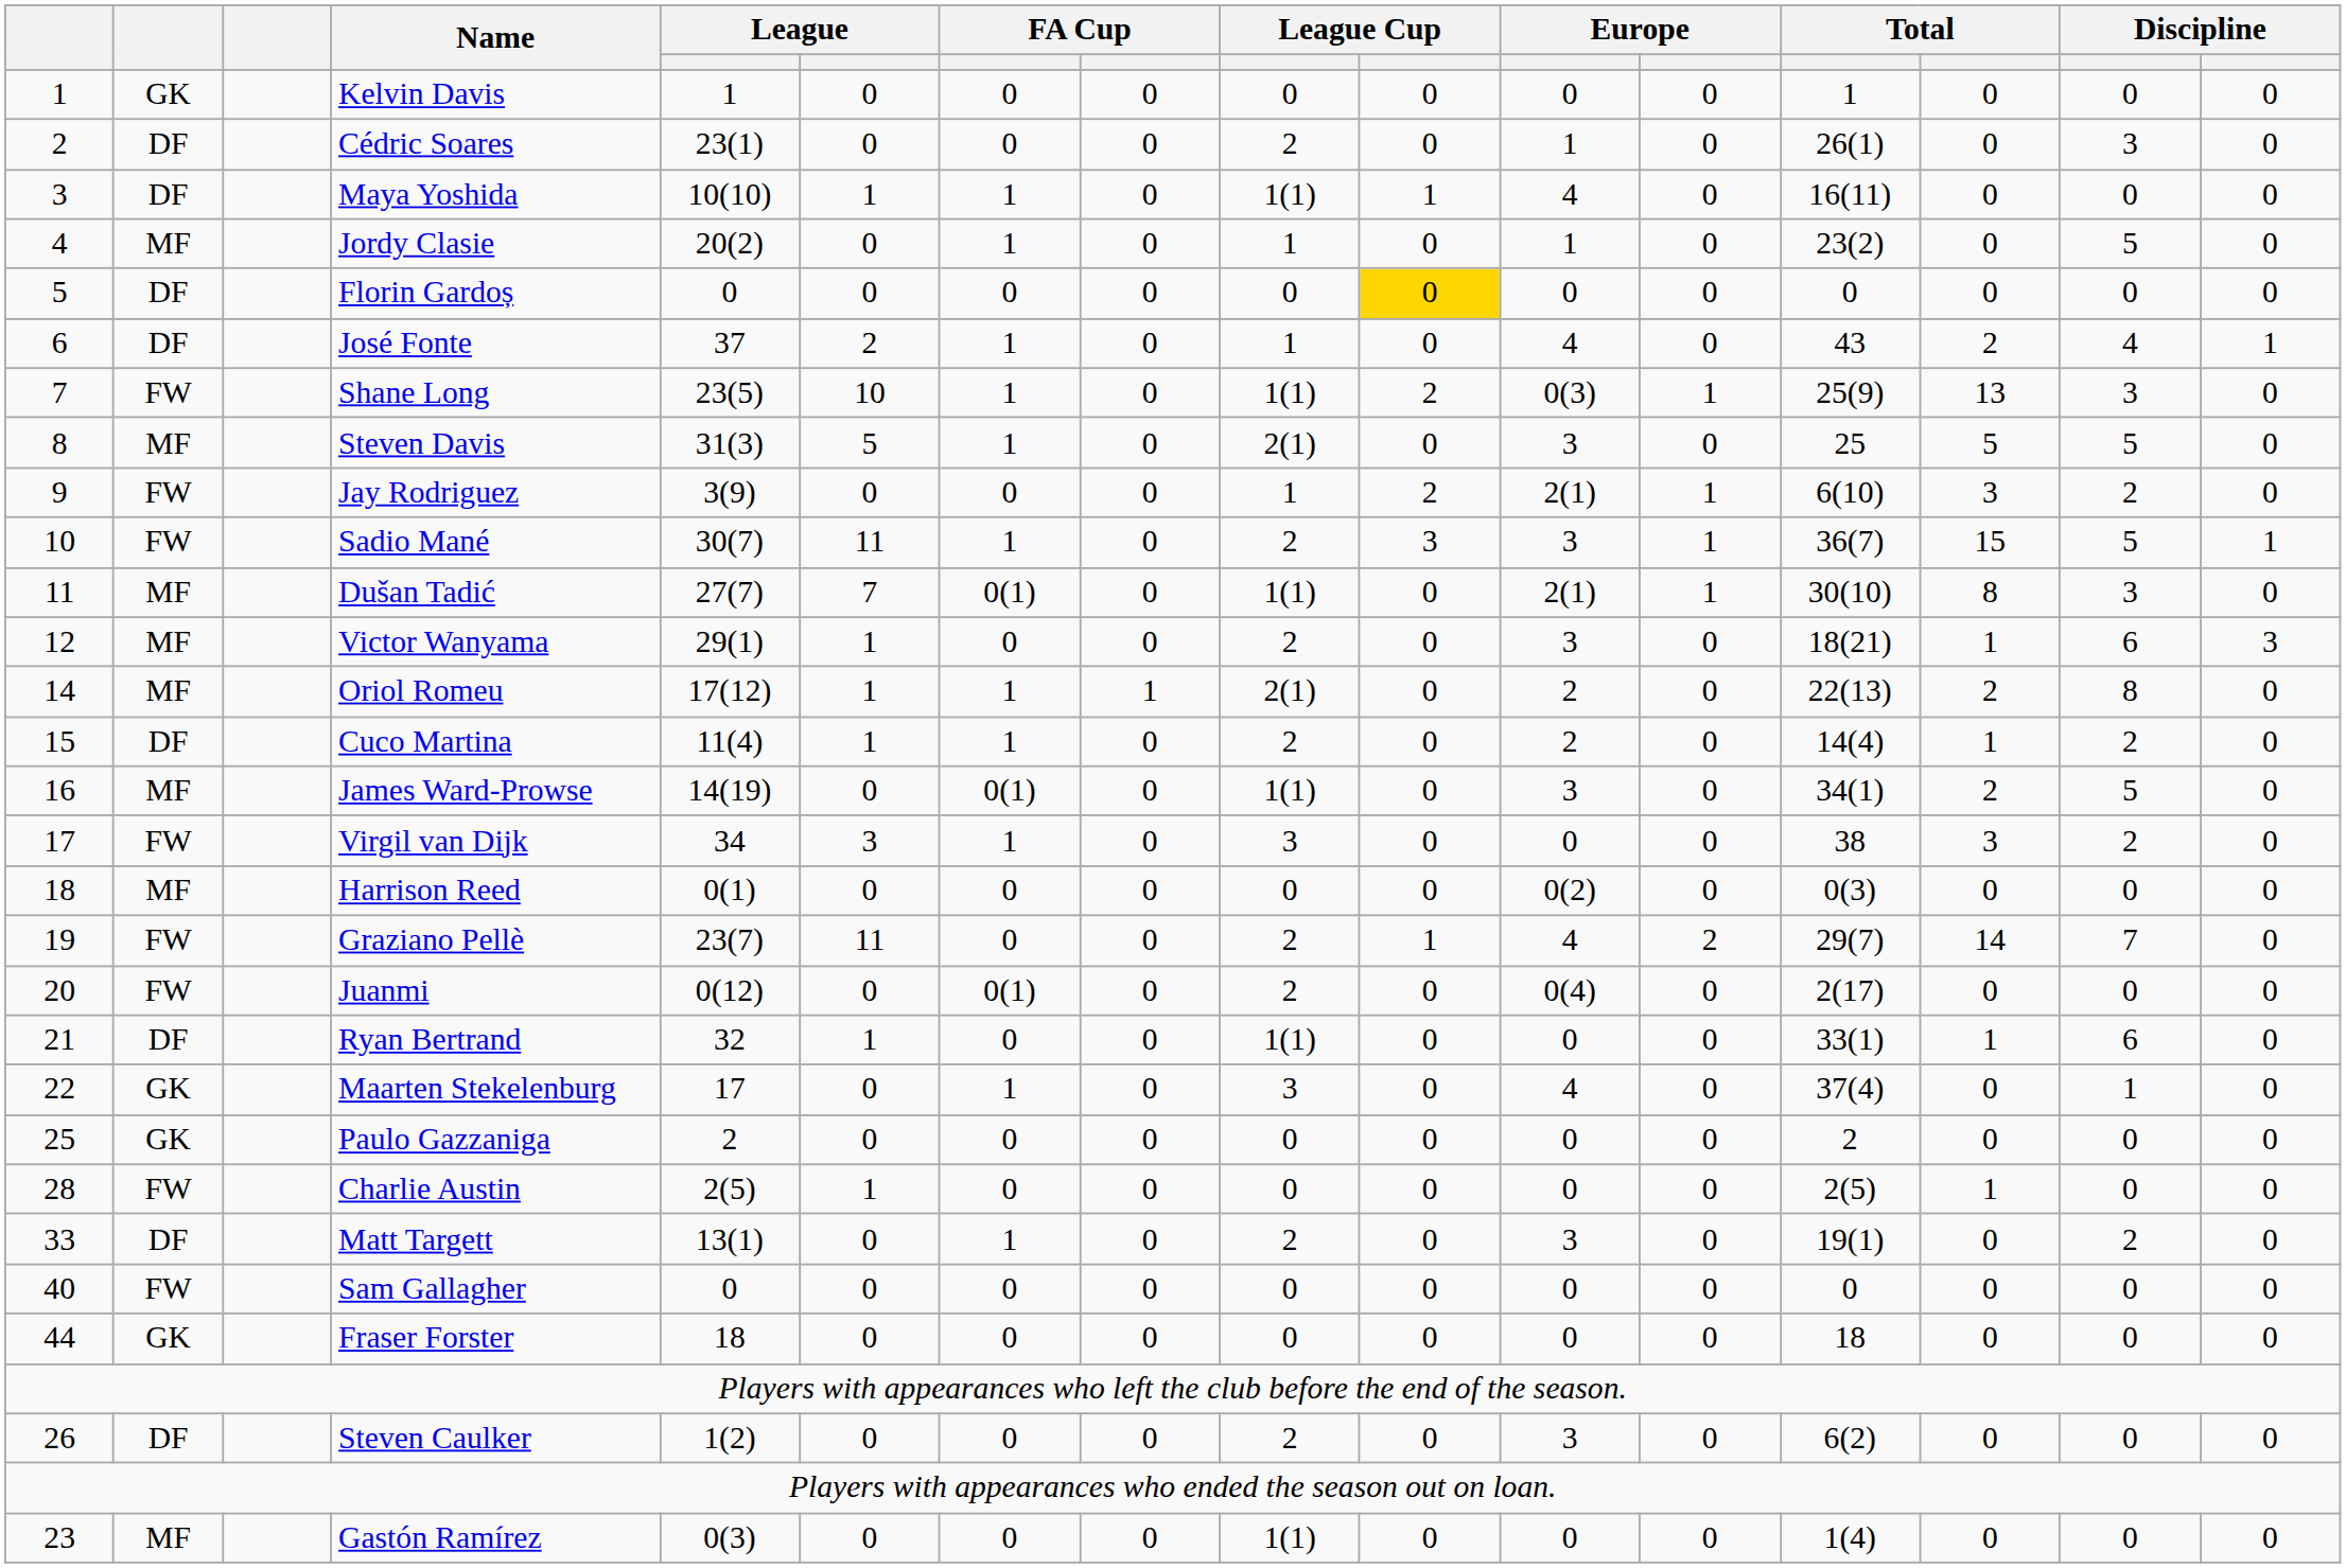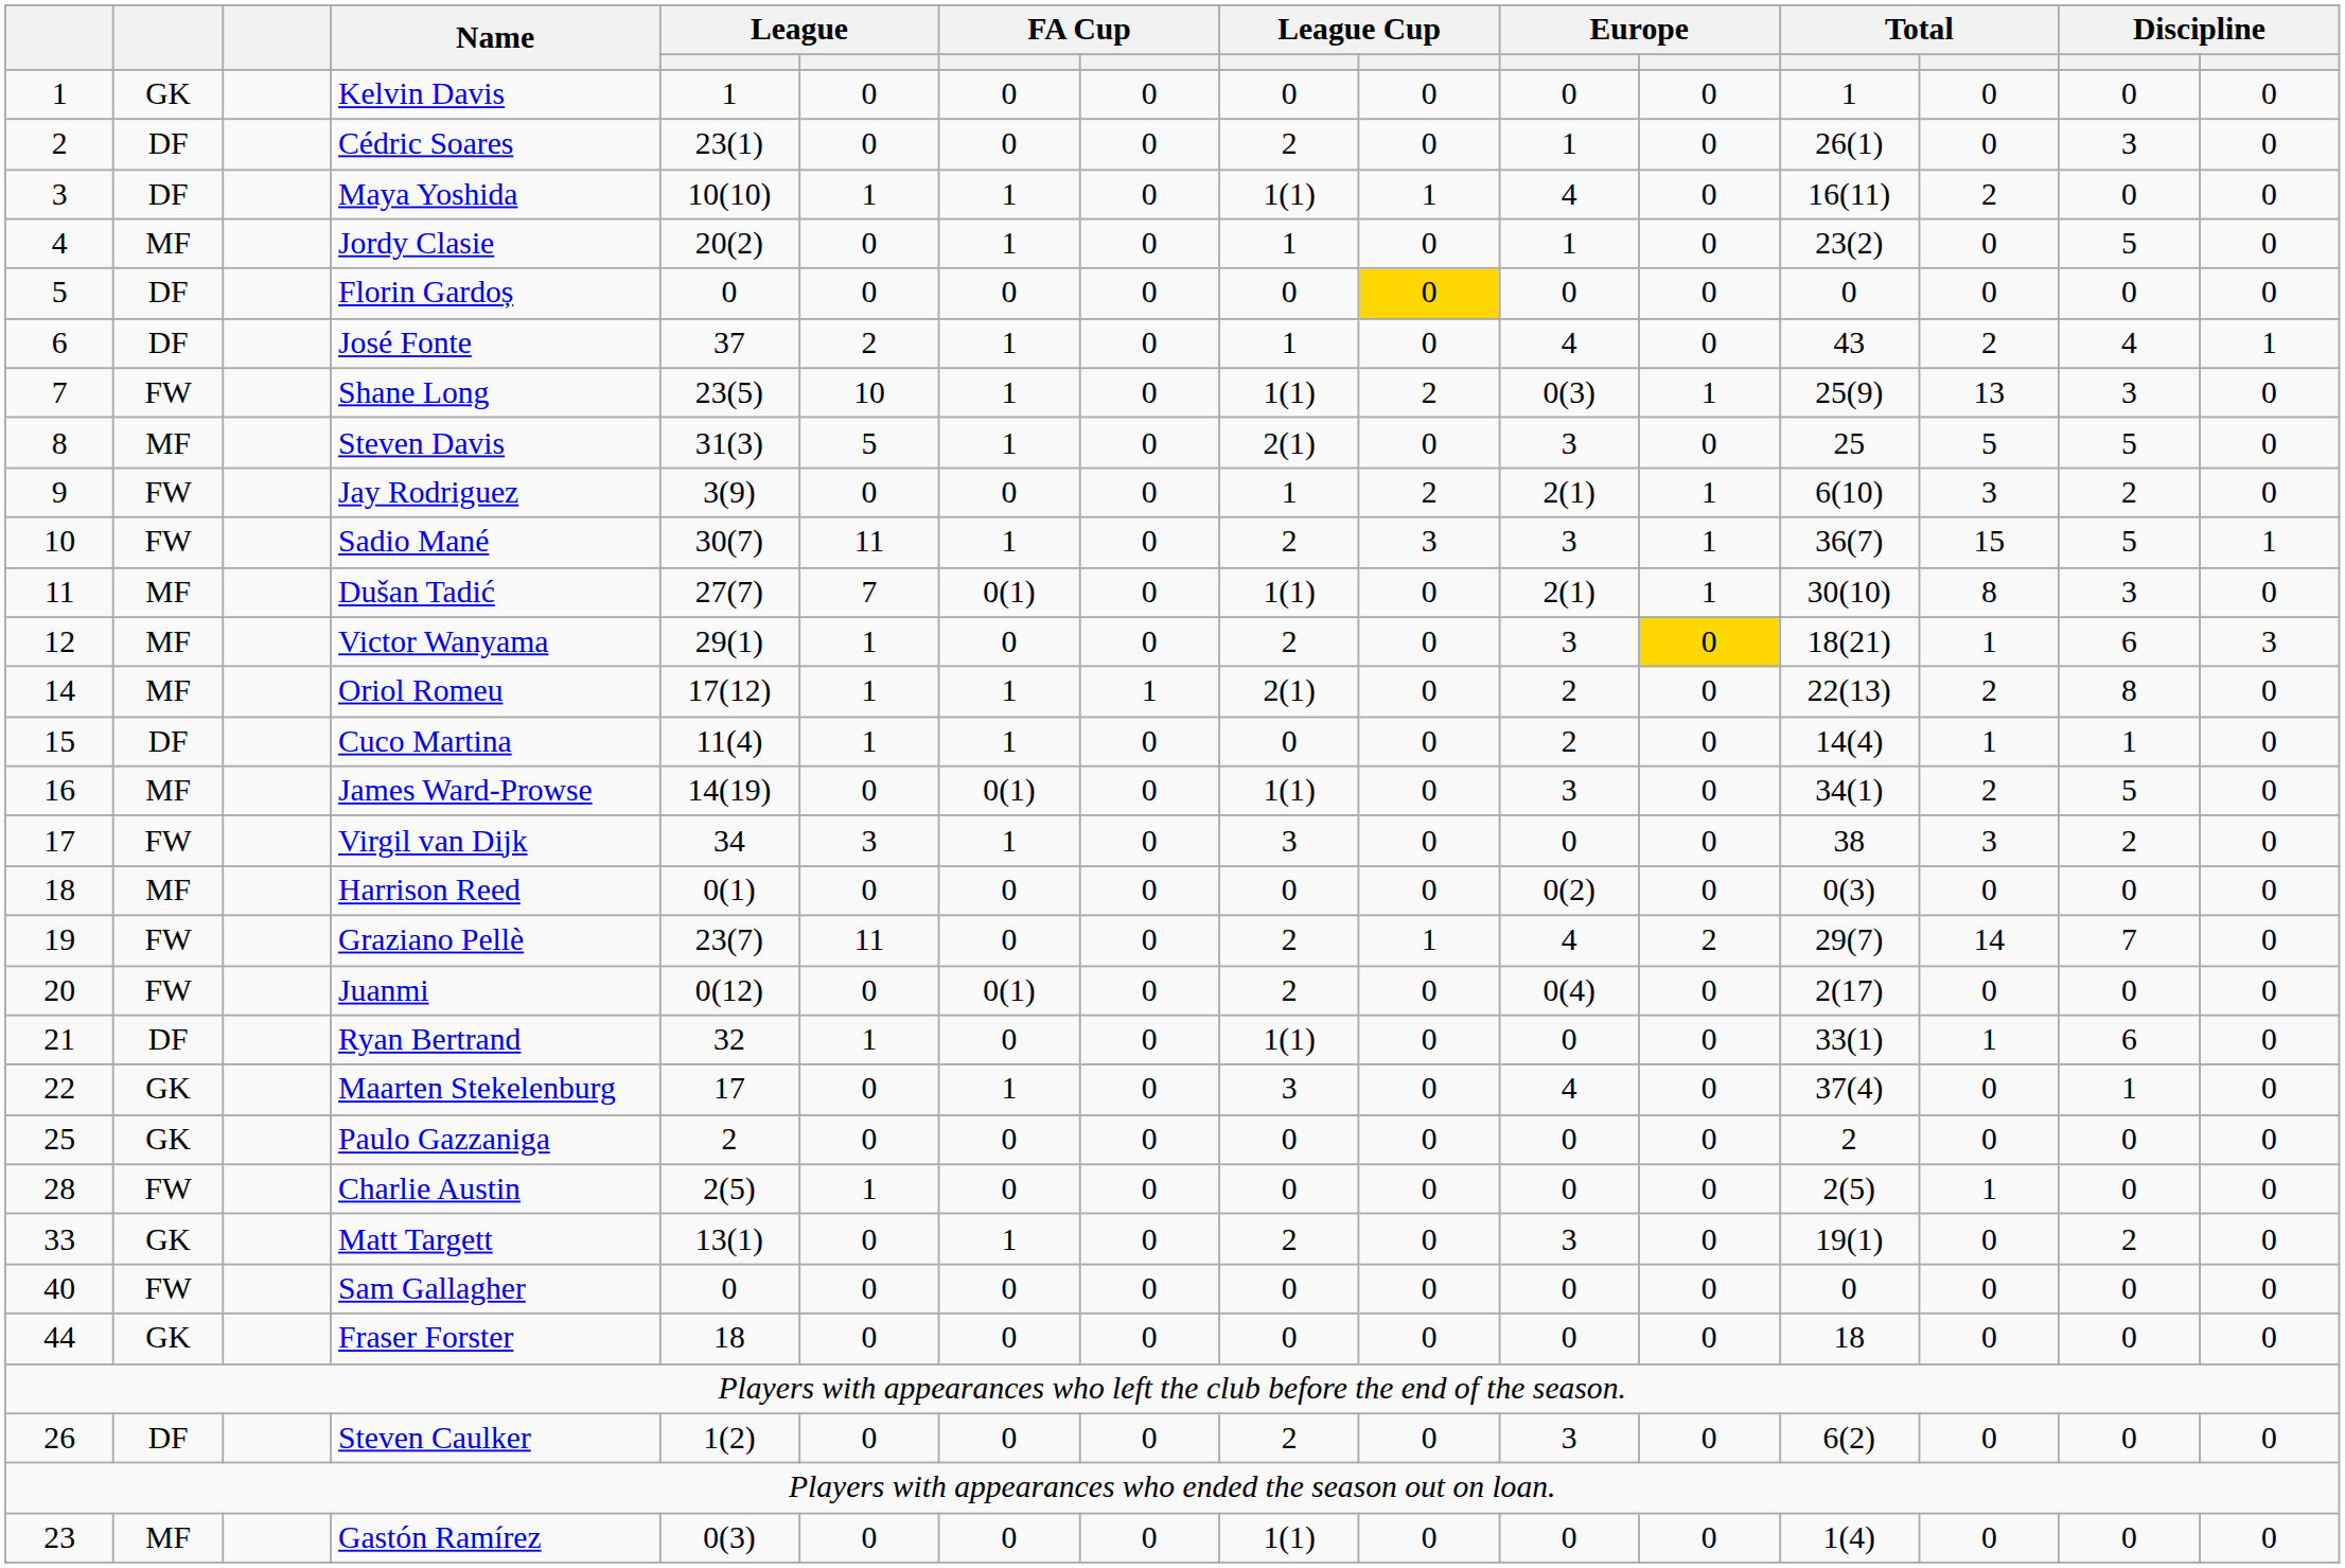 <table class="wikitable sortable" style="text-align:center;">
 <tr>
 <th scope="col" rowspan="2" style="width:3em;"></th>
 <th scope="col" rowspan="2" style="width:3em;"></th>
 <th scope="col" rowspan="2" style="width:3em;"></th>
 <th scope="col" rowspan="2" style="width:10em;">Name</th>
 <th scope="col" colspan="2">League</th>
 <th scope="col" colspan="2">FA Cup</th>
 <th scope="col" colspan="2">League Cup</th>
 <th scope="col" colspan="2">Europe</th>
 <th scope="col" colspan="2">Total</th>
 <th scope="col" colspan="2">Discipline</th>
 </tr>
 <tr>
 <th scope="col" style="width:4em;"></th>
 <th scope="col" style="width:4em;"></th>
 <th scope="col" style="width:4em;"></th>
 <th scope="col" style="width:4em;"></th>
 <th scope="col" style="width:4em;"></th>
 <th scope="col" style="width:4em;"></th>
 <th scope="col" style="width:4em;"></th>
 <th scope="col" style="width:4em;"></th>
 <th scope="col" style="width:4em;"></th>
 <th scope="col" style="width:4em;"></th>
 <th scope="col" style="width:4em;"></th>
 <th scope="col" style="width:4em;"></th>
 </tr>
 <tr>
 <td>1</td>
 <td>GK</td>
 <td></td>
 <td align="left"><a href='#'>Kelvin Davis</a></td>
 <td>1</td>
 <td>0</td>
 <td>0</td>
 <td>0</td>
 <td>0</td>
 <td>0</td>
 <td>0</td>
 <td>0</td>
 <td>1</td>
 <td>0</td>
 <td>0</td>
 <td>0</td>
 </tr>
 <tr>
 <td>2</td>
 <td>DF</td>
 <td></td>
 <td align="left"><a href='#'>Cédric Soares</a></td>
 <td>23(1)</td>
 <td>0</td>
 <td>0</td>
 <td>0</td>
 <td>2</td>
 <td>0</td>
 <td>1</td>
 <td>0</td>
 <td>26(1)</td>
 <td>0</td>
 <td>3</td>
 <td>0</td>
 </tr>
 <tr>
 <td>3</td>
 <td>DF</td>
 <td></td>
 <td align="left"><a href='#'>Maya Yoshida</a></td>
 <td>10(10)</td>
 <td>1</td>
 <td>1</td>
 <td>0</td>
 <td>1(1)</td>
 <td>1</td>
 <td>4</td>
 <td>0</td>
 <td>16(11)</td>
-<td>0</td>
+<td>2</td>
 <td>0</td>
 <td>0</td>
 </tr>
 <tr>
 <td>4</td>
 <td>MF</td>
 <td></td>
 <td align="left"><a href='#'>Jordy Clasie</a></td>
 <td>20(2)</td>
 <td>0</td>
 <td>1</td>
 <td>0</td>
 <td>1</td>
 <td>0</td>
 <td>1</td>
 <td>0</td>
 <td>23(2)</td>
 <td>0</td>
 <td>5</td>
 <td>0</td>
 </tr>
 <tr>
 <td>5</td>
 <td>DF</td>
 <td></td>
 <td align="left"><a href='#'>Florin Gardoș</a></td>
 <td>0</td>
 <td>0</td>
 <td>0</td>
 <td>0</td>
 <td>0</td>
 <td style="background: gold;">0</td>
 <td>0</td>
 <td>0</td>
 <td>0</td>
 <td>0</td>
 <td>0</td>
 <td>0</td>
 </tr>
 <tr>
 <td>6</td>
 <td>DF</td>
 <td></td>
 <td align="left"><a href='#'>José Fonte</a></td>
 <td>37</td>
 <td>2</td>
 <td>1</td>
 <td>0</td>
 <td>1</td>
 <td>0</td>
 <td>4</td>
 <td>0</td>
 <td>43</td>
 <td>2</td>
 <td>4</td>
 <td>1</td>
 </tr>
 <tr>
 <td>7</td>
 <td>FW</td>
 <td></td>
 <td align="left"><a href='#'>Shane Long</a></td>
 <td>23(5)</td>
 <td>10</td>
 <td>1</td>
 <td>0</td>
 <td>1(1)</td>
 <td>2</td>
 <td>0(3)</td>
 <td>1</td>
 <td>25(9)</td>
 <td>13</td>
 <td>3</td>
 <td>0</td>
 </tr>
 <tr>
 <td>8</td>
 <td>MF</td>
 <td></td>
 <td align="left"><a href='#'>Steven Davis</a></td>
 <td>31(3)</td>
 <td>5</td>
 <td>1</td>
 <td>0</td>
 <td>2(1)</td>
 <td>0</td>
 <td>3</td>
 <td>0</td>
 <td>25</td>
 <td>5</td>
 <td>5</td>
 <td>0</td>
 </tr>
 <tr>
 <td>9</td>
 <td>FW</td>
 <td></td>
 <td align="left"><a href='#'>Jay Rodriguez</a></td>
 <td>3(9)</td>
 <td>0</td>
 <td>0</td>
 <td>0</td>
 <td>1</td>
 <td>2</td>
 <td>2(1)</td>
 <td>1</td>
 <td>6(10)</td>
 <td>3</td>
 <td>2</td>
 <td>0</td>
 </tr>
 <tr>
 <td>10</td>
 <td>FW</td>
 <td></td>
 <td align="left"><a href='#'>Sadio Mané</a></td>
 <td>30(7)</td>
 <td>11</td>
 <td>1</td>
 <td>0</td>
 <td>2</td>
 <td>3</td>
 <td>3</td>
 <td>1</td>
 <td>36(7)</td>
 <td>15</td>
 <td>5</td>
 <td>1</td>
 </tr>
 <tr>
 <td>11</td>
 <td>MF</td>
 <td></td>
 <td align="left"><a href='#'>Dušan Tadić</a></td>
 <td>27(7)</td>
 <td>7</td>
 <td>0(1)</td>
 <td>0</td>
 <td>1(1)</td>
 <td>0</td>
 <td>2(1)</td>
 <td>1</td>
 <td>30(10)</td>
 <td>8</td>
 <td>3</td>
 <td>0</td>
 </tr>
 <tr>
 <td>12</td>
 <td>MF</td>
 <td></td>
 <td align="left"><a href='#'>Victor Wanyama</a></td>
 <td>29(1)</td>
 <td>1</td>
 <td>0</td>
 <td>0</td>
 <td>2</td>
 <td>0</td>
 <td>3</td>
-<td>0</td>
+<td style="background: gold;">0</td>
 <td>18(21)</td>
 <td>1</td>
 <td>6</td>
 <td>3</td>
 </tr>
 <tr>
 <td>14</td>
 <td>MF</td>
 <td></td>
 <td align="left"><a href='#'>Oriol Romeu</a></td>
 <td>17(12)</td>
 <td>1</td>
 <td>1</td>
 <td>1</td>
 <td>2(1)</td>
 <td>0</td>
 <td>2</td>
 <td>0</td>
 <td>22(13)</td>
 <td>2</td>
 <td>8</td>
 <td>0</td>
 </tr>
 <tr>
 <td>15</td>
 <td>DF</td>
 <td></td>
 <td align="left"><a href='#'>Cuco Martina</a></td>
 <td>11(4)</td>
 <td>1</td>
 <td>1</td>
 <td>0</td>
-<td>2</td>
+<td>0</td>
 <td>0</td>
 <td>2</td>
 <td>0</td>
 <td>14(4)</td>
 <td>1</td>
-<td>2</td>
+<td>1</td>
 <td>0</td>
 </tr>
 <tr>
 <td>16</td>
 <td>MF</td>
 <td></td>
 <td align="left"><a href='#'>James Ward-Prowse</a></td>
 <td>14(19)</td>
 <td>0</td>
 <td>0(1)</td>
 <td>0</td>
 <td>1(1)</td>
 <td>0</td>
 <td>3</td>
 <td>0</td>
 <td>34(1)</td>
 <td>2</td>
 <td>5</td>
 <td>0</td>
 </tr>
 <tr>
 <td>17</td>
 <td>FW</td>
 <td></td>
 <td align="left"><a href='#'>Virgil van Dijk</a></td>
 <td>34</td>
 <td>3</td>
 <td>1</td>
 <td>0</td>
 <td>3</td>
 <td>0</td>
 <td>0</td>
 <td>0</td>
 <td>38</td>
 <td>3</td>
 <td>2</td>
 <td>0</td>
 </tr>
 <tr>
 <td>18</td>
 <td>MF</td>
 <td></td>
 <td align="left"><a href='#'>Harrison Reed</a></td>
 <td>0(1)</td>
 <td>0</td>
 <td>0</td>
 <td>0</td>
 <td>0</td>
 <td>0</td>
 <td>0(2)</td>
 <td>0</td>
 <td>0(3)</td>
 <td>0</td>
 <td>0</td>
 <td>0</td>
 </tr>
 <tr>
 <td>19</td>
 <td>FW</td>
 <td></td>
 <td align="left"><a href='#'>Graziano Pellè</a></td>
 <td>23(7)</td>
 <td>11</td>
 <td>0</td>
 <td>0</td>
 <td>2</td>
 <td>1</td>
 <td>4</td>
 <td>2</td>
 <td>29(7)</td>
 <td>14</td>
 <td>7</td>
 <td>0</td>
 </tr>
 <tr>
 <td>20</td>
 <td>FW</td>
 <td></td>
 <td align="left"><a href='#'>Juanmi</a></td>
 <td>0(12)</td>
 <td>0</td>
 <td>0(1)</td>
 <td>0</td>
 <td>2</td>
 <td>0</td>
 <td>0(4)</td>
 <td>0</td>
 <td>2(17)</td>
 <td>0</td>
 <td>0</td>
 <td>0</td>
 </tr>
 <tr>
 <td>21</td>
 <td>DF</td>
 <td></td>
 <td align="left"><a href='#'>Ryan Bertrand</a></td>
 <td>32</td>
 <td>1</td>
 <td>0</td>
 <td>0</td>
 <td>1(1)</td>
 <td>0</td>
 <td>0</td>
 <td>0</td>
 <td>33(1)</td>
 <td>1</td>
 <td>6</td>
 <td>0</td>
 </tr>
 <tr>
 <td>22</td>
 <td>GK</td>
 <td></td>
 <td align="left"><a href='#'>Maarten Stekelenburg</a></td>
 <td>17</td>
 <td>0</td>
 <td>1</td>
 <td>0</td>
 <td>3</td>
 <td>0</td>
 <td>4</td>
 <td>0</td>
 <td>37(4)</td>
 <td>0</td>
 <td>1</td>
 <td>0</td>
 </tr>
 <tr>
 <td>25</td>
 <td>GK</td>
 <td></td>
 <td align="left"><a href='#'>Paulo Gazzaniga</a></td>
 <td>2</td>
 <td>0</td>
 <td>0</td>
 <td>0</td>
 <td>0</td>
 <td>0</td>
 <td>0</td>
 <td>0</td>
 <td>2</td>
 <td>0</td>
 <td>0</td>
 <td>0</td>
 </tr>
 <tr>
 <td>28</td>
 <td>FW</td>
 <td></td>
 <td align="left"><a href='#'>Charlie Austin</a></td>
 <td>2(5)</td>
 <td>1</td>
 <td>0</td>
 <td>0</td>
 <td>0</td>
 <td>0</td>
 <td>0</td>
 <td>0</td>
 <td>2(5)</td>
 <td>1</td>
 <td>0</td>
 <td>0</td>
 </tr>
 <tr>
 <td>33</td>
-<td>DF</td>
+<td>GK</td>
 <td></td>
 <td align="left"><a href='#'>Matt Targett</a></td>
 <td>13(1)</td>
 <td>0</td>
 <td>1</td>
 <td>0</td>
 <td>2</td>
 <td>0</td>
 <td>3</td>
 <td>0</td>
 <td>19(1)</td>
 <td>0</td>
 <td>2</td>
 <td>0</td>
 </tr>
 <tr>
 <td>40</td>
 <td>FW</td>
 <td></td>
 <td align="left"><a href='#'>Sam Gallagher</a></td>
 <td>0</td>
 <td>0</td>
 <td>0</td>
 <td>0</td>
 <td>0</td>
 <td>0</td>
 <td>0</td>
 <td>0</td>
 <td>0</td>
 <td>0</td>
 <td>0</td>
 <td>0</td>
 </tr>
 <tr>
 <td>44</td>
 <td>GK</td>
 <td></td>
 <td align="left"><a href='#'>Fraser Forster</a></td>
 <td>18</td>
 <td>0</td>
 <td>0</td>
 <td>0</td>
 <td>0</td>
 <td>0</td>
 <td>0</td>
 <td>0</td>
 <td>18</td>
 <td>0</td>
 <td>0</td>
 <td>0</td>
 </tr>
 <tr>
 <td colspan="16"><em>Players with appearances who left the club before the end of the season.</em></td>
 </tr>
 <tr>
 <td>26</td>
 <td>DF</td>
 <td></td>
 <td align="left"><a href='#'>Steven Caulker</a></td>
 <td>1(2)</td>
 <td>0</td>
 <td>0</td>
 <td>0</td>
 <td>2</td>
 <td>0</td>
 <td>3</td>
 <td>0</td>
 <td>6(2)</td>
 <td>0</td>
 <td>0</td>
 <td>0</td>
 </tr>
 <tr>
 <td colspan="16"><em>Players with appearances who ended the season out on loan.</em></td>
 </tr>
 <tr>
 <td>23</td>
 <td>MF</td>
 <td></td>
 <td align="left"><a href='#'>Gastón Ramírez</a></td>
 <td>0(3)</td>
 <td>0</td>
 <td>0</td>
 <td>0</td>
 <td>1(1)</td>
 <td>0</td>
 <td>0</td>
 <td>0</td>
 <td>1(4)</td>
 <td>0</td>
 <td>0</td>
 <td>0</td>
 </tr>
 </table>
